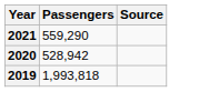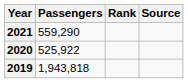 <table class="wikitable sortable">
 <tr>
 <th>Year</th>
 <th>Passengers</th>
+<th>Rank</th>
 <th>Source</th>
 </tr>
 <tr>
 <th>2021</th>
 <td>559,290 </td>
 <td></td>
+<td></td>
 </tr>
 <tr>
 <th>2020</th>
-<td>528,942 </td>
+<td>525,922 </td>
+<td></td>
 <td></td>
 </tr>
 <tr>
 <th>2019</th>
-<td>1,993,818</td>
+<td>1,943,818</td>
+<td></td>
 <td></td>
 </tr>
 </table>
